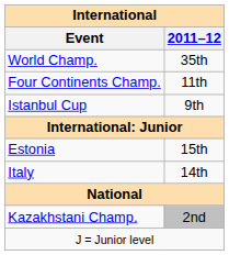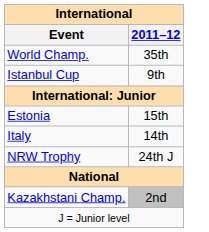 <table class="wikitable" style="text-align:center">
 <tr>
 <th style="background-color: #ffdead; " colspan=2 align=center>International</th>
 </tr>
 <tr>
 <th>Event</th>
 <th><a href='#'>2011–12</a></th>
 </tr>
 <tr>
 <td align=left><a href='#'>World Champ.</a></td>
 <td>35th</td>
-</tr>
-<tr>
-<td align=left><a href='#'>Four Continents Champ.</a></td>
-<td>11th</td>
 </tr>
 <tr>
 <td align=left><a href='#'>Istanbul Cup</a></td>
 <td>9th</td>
 </tr>
 <tr>
 <th style="background-color: #ffdead; " colspan=2 align=center>International: Junior</th>
 </tr>
 <tr>
 <td align=left> <a href='#'>Estonia</a></td>
 <td>15th</td>
 </tr>
 <tr>
 <td align=left> <a href='#'>Italy</a></td>
 <td>14th</td>
 </tr>
 <tr>
+<td align=left><a href='#'>NRW Trophy</a></td>
+<td>24th J</td>
+</tr>
+<tr>
 <th style="background-color: #ffdead; " colspan=2 align=center>National</th>
 </tr>
 <tr>
 <td align=left><a href='#'>Kazakhstani Champ.</a></td>
 <td bgcolor=silver>2nd</td>
 </tr>
 <tr>
 <td colspan=2 align=center><small> J = Junior level </small></td>
 </tr>
 </table>
